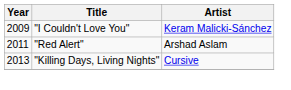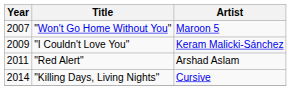 <table class="wikitable sortable">
 <tr>
 <th>Year</th>
 <th>Title</th>
 <th>Artist</th>
+</tr>
+<tr>
+<td>2007</td>
+<td>"<a href='#'>Won't Go Home Without You</a>"</td>
+<td><a href='#'>Maroon 5</a></td>
 </tr>
 <tr>
 <td>2009</td>
 <td>"I Couldn't Love You"</td>
 <td><a href='#'>Keram Malicki-Sánchez</a></td>
 </tr>
 <tr>
 <td>2011</td>
 <td>"Red Alert"</td>
 <td>Arshad Aslam</td>
 </tr>
 <tr>
-<td>2013</td>
+<td>2014</td>
 <td>"Killing Days, Living Nights"</td>
 <td><a href='#'>Cursive</a></td>
 </tr>
 <tr>
 </tr>
 </table>
